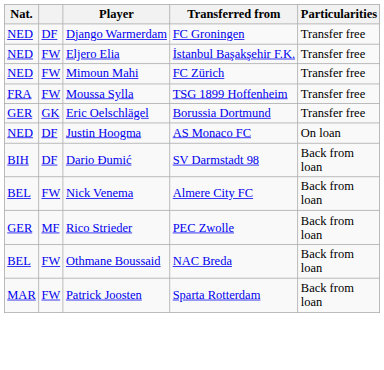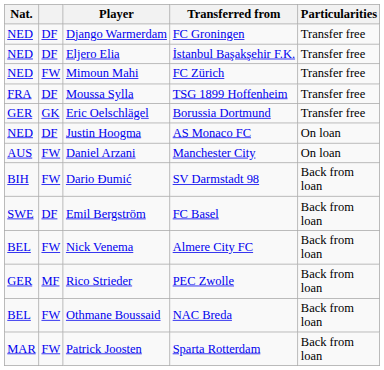 <table class="wikitable plainrowheaders sortable">
 <tr>
 <th>Nat.</th>
 <th></th>
 <th scope=col>Player</th>
 <th>Transferred from</th>
 <th !scope=col; style="width: 65px;">Particularities</th>
 </tr>
 <tr>
 <td><strong></strong> <a href='#'>NED</a></td>
 <td><a href='#'>DF</a></td>
 <td><a href='#'>Django Warmerdam</a></td>
 <td><strong></strong> <a href='#'>FC Groningen</a></td>
 <td>Transfer free</td>
 </tr>
 <tr>
 <td><strong></strong> <a href='#'>NED</a></td>
-<td><a href='#'>FW</a></td>
+<td><a href='#'>DF</a></td>
 <td><a href='#'>Eljero Elia</a></td>
 <td><strong></strong> <a href='#'>İstanbul Başakşehir F.K.</a></td>
 <td>Transfer free</td>
 </tr>
 <tr>
 <td><strong></strong> <a href='#'>NED</a></td>
 <td><a href='#'>FW</a></td>
 <td><a href='#'>Mimoun Mahi</a></td>
 <td><strong></strong> <a href='#'>FC Zürich</a></td>
 <td>Transfer free</td>
 </tr>
 <tr>
 <td><strong></strong> <a href='#'>FRA</a></td>
-<td><a href='#'>FW</a></td>
+<td><a href='#'>DF</a></td>
 <td><a href='#'>Moussa Sylla</a></td>
 <td><strong></strong> <a href='#'>TSG 1899 Hoffenheim</a></td>
 <td>Transfer free</td>
 </tr>
 <tr>
 <td><strong></strong> <a href='#'>GER</a></td>
 <td><a href='#'>GK</a></td>
 <td><a href='#'>Eric Oelschlägel</a></td>
 <td><strong></strong> <a href='#'>Borussia Dortmund</a></td>
 <td>Transfer free</td>
 </tr>
 <tr>
 <td><strong></strong> <a href='#'>NED</a></td>
 <td><a href='#'>DF</a></td>
 <td><a href='#'>Justin Hoogma</a></td>
 <td><strong></strong> <a href='#'>AS Monaco FC</a></td>
 <td>On loan</td>
 </tr>
 <tr>
+<td><strong></strong> <a href='#'>AUS</a></td>
+<td><a href='#'>FW</a></td>
+<td><a href='#'>Daniel Arzani</a></td>
+<td><strong></strong> <a href='#'>Manchester City</a></td>
+<td>On loan</td>
+</tr>
+<tr>
 <td><strong></strong> <a href='#'>BIH</a></td>
-<td><a href='#'>DF</a></td>
+<td><a href='#'>FW</a></td>
 <td><a href='#'>Dario Đumić</a></td>
 <td><strong></strong> <a href='#'>SV Darmstadt 98</a></td>
+<td>Back from loan</td>
+</tr>
+<tr>
+<td><strong></strong> <a href='#'>SWE</a></td>
+<td><a href='#'>DF</a></td>
+<td><a href='#'>Emil Bergström</a></td>
+<td><strong></strong> <a href='#'>FC Basel</a></td>
 <td>Back from loan</td>
 </tr>
 <tr>
 <td><strong></strong> <a href='#'>BEL</a></td>
 <td><a href='#'>FW</a></td>
 <td><a href='#'>Nick Venema</a></td>
 <td><strong></strong> <a href='#'>Almere City FC</a></td>
 <td>Back from loan</td>
 </tr>
 <tr>
 <td><strong></strong> <a href='#'>GER</a></td>
 <td><a href='#'>MF</a></td>
 <td><a href='#'>Rico Strieder</a></td>
 <td><strong></strong> <a href='#'>PEC Zwolle</a></td>
 <td>Back from loan</td>
 </tr>
 <tr>
 <td><strong></strong> <a href='#'>BEL</a></td>
 <td><a href='#'>FW</a></td>
 <td><a href='#'>Othmane Boussaid</a></td>
 <td><strong></strong> <a href='#'>NAC Breda</a></td>
 <td>Back from loan</td>
 </tr>
 <tr>
 <td><strong></strong> <a href='#'>MAR</a></td>
 <td><a href='#'>FW</a></td>
 <td><a href='#'>Patrick Joosten</a></td>
 <td><strong></strong> <a href='#'>Sparta Rotterdam</a></td>
 <td>Back from loan</td>
 </tr>
 </table>
